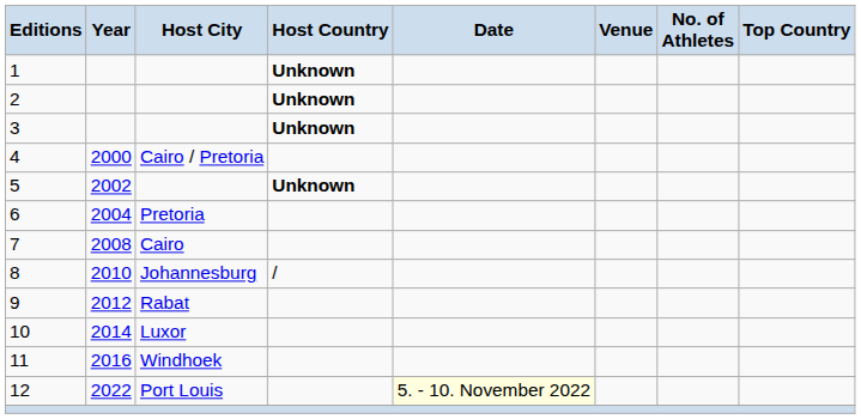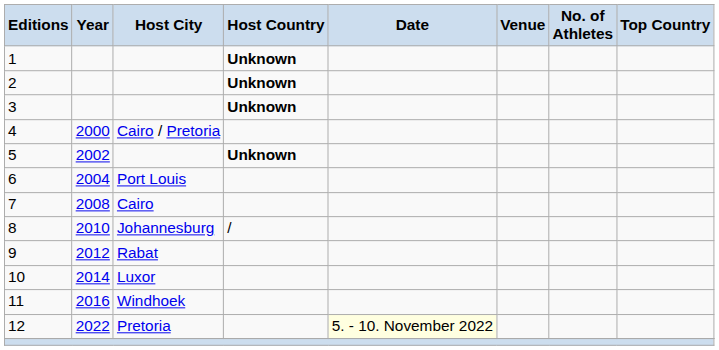 <table class="wikitable" align="center">
 <tr>
 <th style="background-color: #CCDDEE;">Editions</th>
 <th style="background-color: #CCDDEE;">Year</th>
 <th style="background-color: #CCDDEE;">Host City</th>
 <th style="background-color: #CCDDEE;">Host Country</th>
 <th style="background-color: #CCDDEE;">Date</th>
 <th style="background-color: #CCDDEE;">Venue</th>
 <th style="background-color: #CCDDEE;">No. of<br>Athletes</th>
 <th style="background-color: #CCDDEE;">Top Country</th>
 </tr>
 <tr>
 <td>1</td>
 <td></td>
 <td></td>
 <td><strong>Unknown</strong></td>
 <td></td>
 <td></td>
 <td></td>
 <td></td>
 </tr>
 <tr>
 <td>2</td>
 <td></td>
 <td></td>
 <td><strong>Unknown</strong></td>
 <td></td>
 <td></td>
 <td></td>
 <td></td>
 </tr>
 <tr>
 <td>3</td>
 <td></td>
 <td></td>
 <td><strong>Unknown</strong></td>
 <td></td>
 <td></td>
 <td></td>
 <td></td>
 </tr>
 <tr>
 <td>4</td>
 <td><a href='#'>2000</a></td>
 <td><a href='#'>Cairo</a> / <a href='#'>Pretoria</a></td>
 <td></td>
 <td></td>
 <td></td>
 <td></td>
 <td></td>
 </tr>
 <tr>
 <td>5</td>
 <td><a href='#'>2002</a></td>
 <td></td>
 <td><strong>Unknown</strong></td>
 <td></td>
 <td></td>
 <td></td>
 <td></td>
 </tr>
 <tr>
 <td>6</td>
 <td><a href='#'>2004</a></td>
-<td><a href='#'>Pretoria</a></td>
+<td><a href='#'>Port Louis</a></td>
 <td></td>
 <td></td>
 <td></td>
 <td></td>
 <td></td>
 </tr>
 <tr>
 <td>7</td>
 <td><a href='#'>2008</a></td>
 <td><a href='#'>Cairo</a></td>
 <td></td>
 <td></td>
 <td></td>
 <td></td>
 <td></td>
 </tr>
 <tr>
 <td>8</td>
 <td><a href='#'>2010</a></td>
 <td><a href='#'>Johannesburg</a></td>
 <td> / </td>
 <td></td>
 <td></td>
 <td></td>
 <td></td>
 </tr>
 <tr>
 <td>9</td>
 <td><a href='#'>2012</a></td>
 <td><a href='#'>Rabat</a></td>
 <td></td>
 <td></td>
 <td></td>
 <td></td>
 <td></td>
 </tr>
 <tr>
 <td>10</td>
 <td><a href='#'>2014</a></td>
 <td><a href='#'>Luxor</a></td>
 <td></td>
 <td></td>
 <td></td>
 <td></td>
 <td></td>
 </tr>
 <tr>
 <td>11</td>
 <td><a href='#'>2016</a></td>
 <td><a href='#'>Windhoek</a></td>
 <td></td>
 <td></td>
 <td></td>
 <td></td>
 <td></td>
 </tr>
 <tr>
 <td>12</td>
 <td><a href='#'>2022</a></td>
-<td><a href='#'>Port Louis</a></td>
+<td><a href='#'>Pretoria</a></td>
 <td></td>
 <td style="background: lightyellow;">5. - 10. November 2022</td>
 <td></td>
 <td></td>
 <td></td>
 </tr>
 <tr>
 </tr>
 <tr bgcolor=CCDDEE>
 <td colspan=8></td>
 </tr>
 </table>
